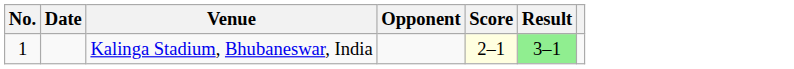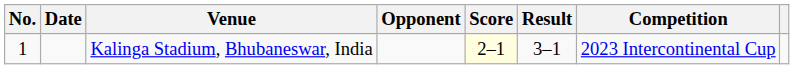 <table class="wikitable sortable">
 <tr>
 <th scope="col">No.</th>
 <th scope="col">Date</th>
 <th scope="col">Venue</th>
 <th scope="col">Opponent</th>
 <th scope="col">Score</th>
 <th scope="col">Result</th>
+<th scope="col">Competition</th>
 <th scope="col" class="unsortable"></th>
 </tr>
 <tr>
 <td align="center">1</td>
 <td></td>
 <td><a href='#'>Kalinga Stadium</a>, <a href='#'>Bhubaneswar</a>, India</td>
 <td></td>
 <td align="center" style="background: lightyellow;">2–1</td>
-<td align="center" style="background: lightgreen;">3–1</td>
+<td align="center">3–1</td>
+<td><a href='#'>2023 Intercontinental Cup</a></td>
 <td></td>
 </tr>
 </table>
